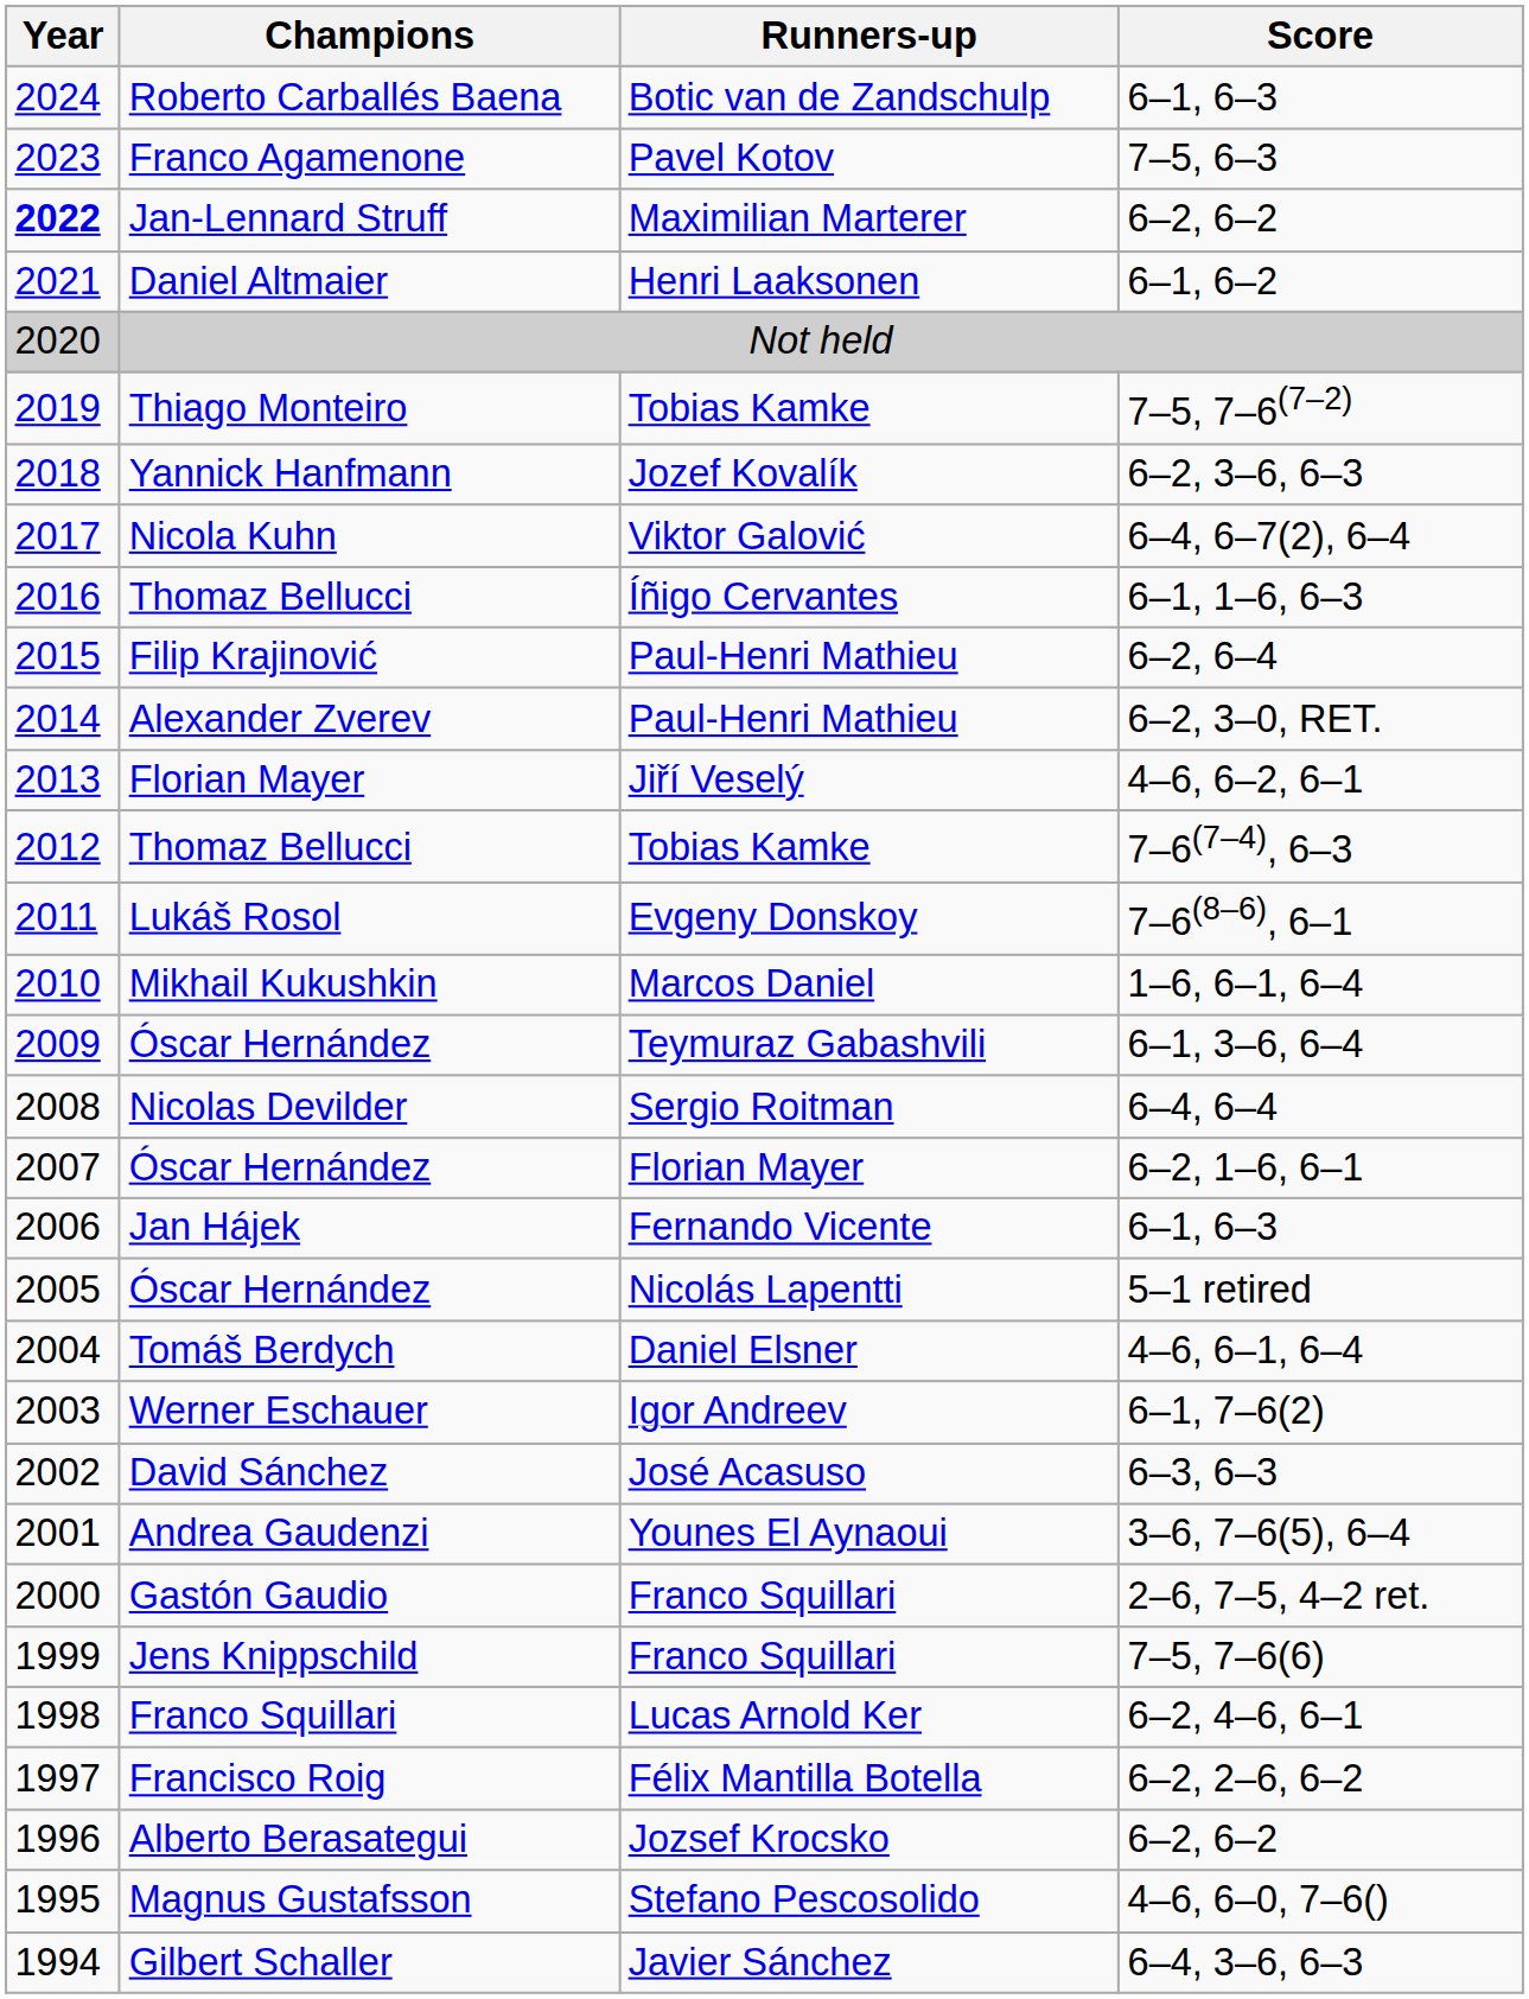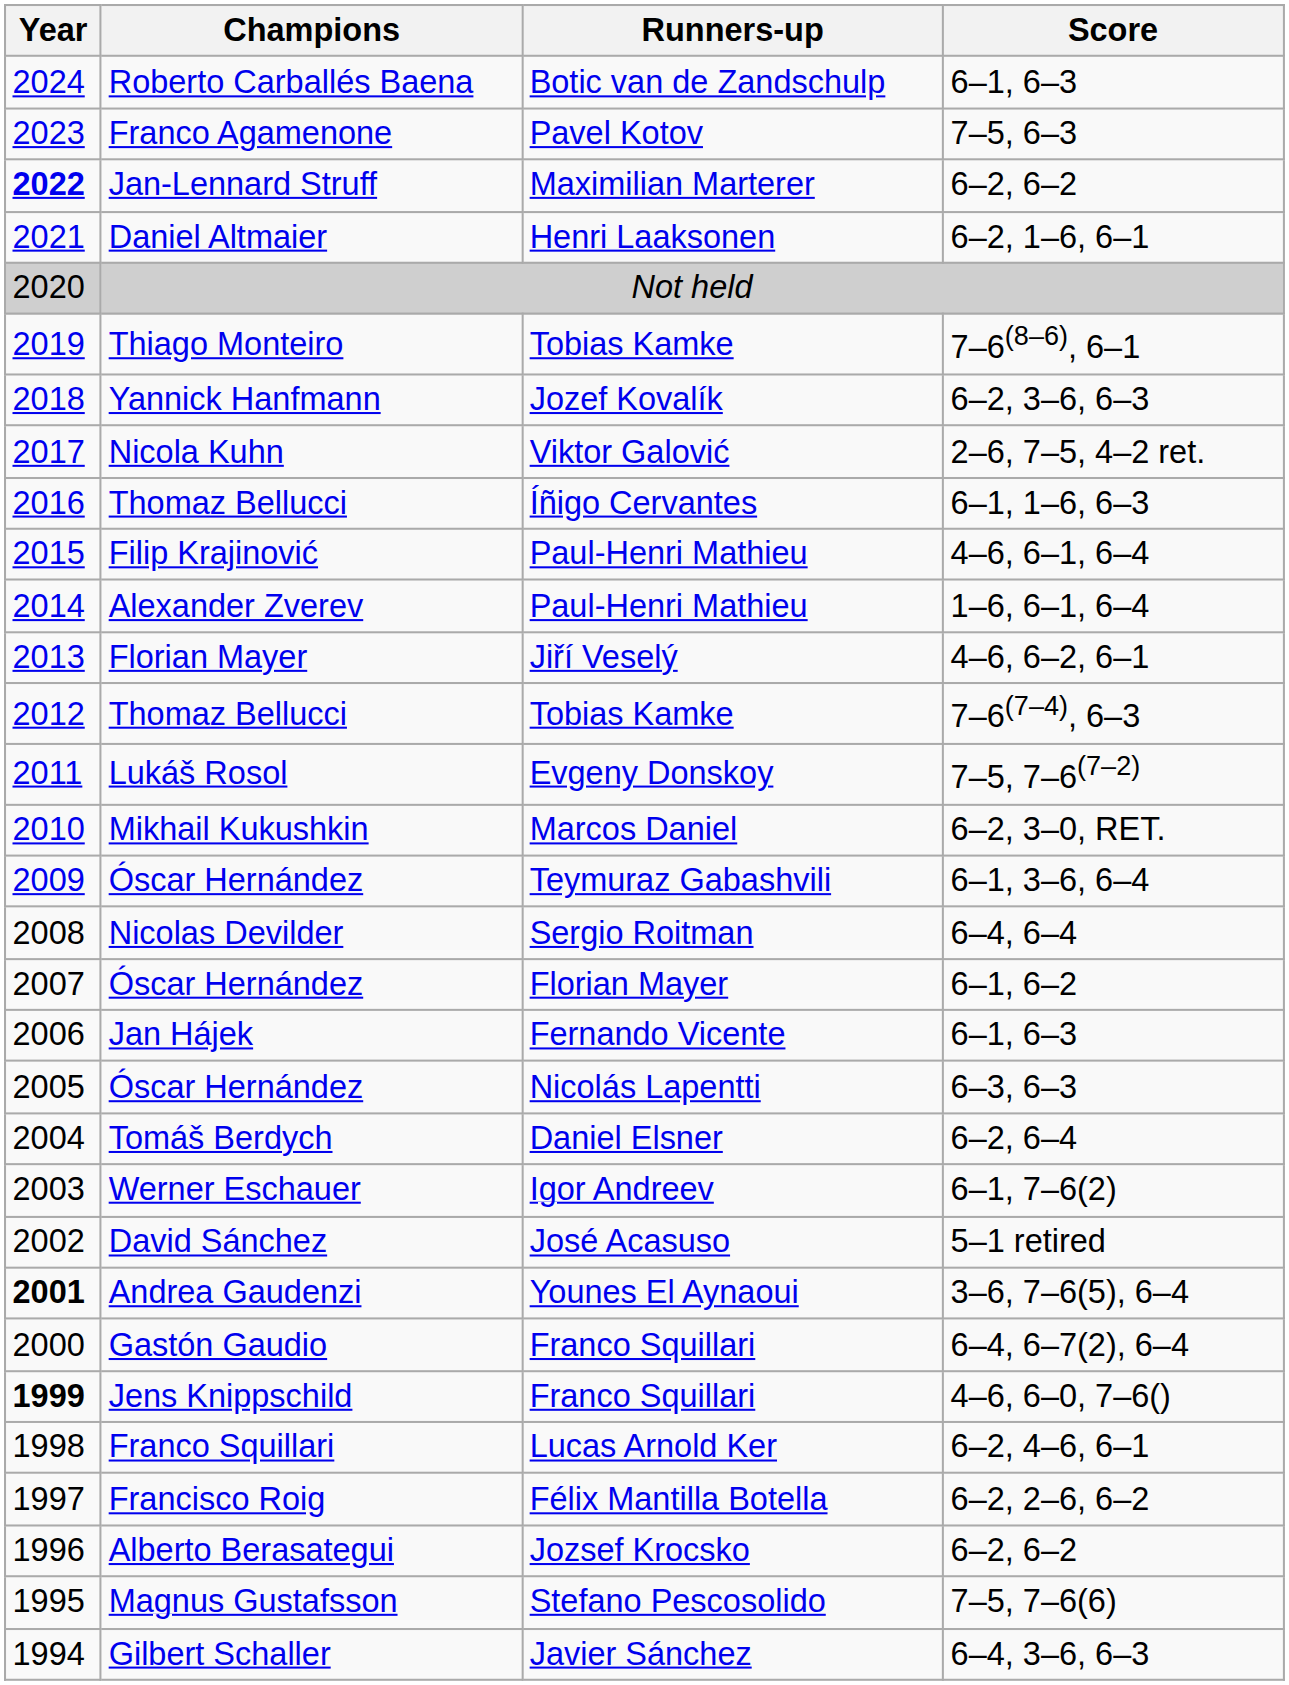 <table class="wikitable">
 <tr>
 <th style="width:40px">Year</th>
 <th style="width:200px">Champions</th>
 <th style="width:200px">Runners-up</th>
 <th style="width:160px" class="unsortable">Score</th>
 </tr>
 <tr>
 <td><a href='#'>2024</a></td>
 <td> <a href='#'>Roberto Carballés Baena</a></td>
 <td> <a href='#'>Botic van de Zandschulp</a></td>
 <td>6–1, 6–3</td>
 </tr>
 <tr>
 <td><a href='#'>2023</a></td>
 <td> <a href='#'>Franco Agamenone</a></td>
 <td> <a href='#'>Pavel Kotov</a></td>
 <td>7–5, 6–3</td>
 </tr>
 <tr>
 <td><strong><a href='#'>2022</a></strong></td>
 <td> <a href='#'>Jan-Lennard Struff</a></td>
 <td> <a href='#'>Maximilian Marterer</a></td>
 <td>6–2, 6–2</td>
 </tr>
 <tr>
 <td><a href='#'>2021</a></td>
 <td> <a href='#'>Daniel Altmaier</a></td>
 <td> <a href='#'>Henri Laaksonen</a></td>
-<td>6–1, 6–2</td>
+<td>6–2, 1–6, 6–1</td>
 </tr>
 <tr>
 <td style="background:#cfcfcf">2020</td>
 <td colspan=3 align=center style="background:#cfcfcf"><em>Not held</em></td>
 </tr>
 <tr>
 <td><a href='#'>2019</a></td>
 <td> <a href='#'>Thiago Monteiro</a></td>
 <td> <a href='#'>Tobias Kamke</a></td>
-<td>7–5, 7–6<sup>(7–2)</sup></td>
+<td>7–6<sup>(8–6)</sup>, 6–1</td>
 </tr>
 <tr>
 <td><a href='#'>2018</a></td>
 <td> <a href='#'>Yannick Hanfmann</a></td>
 <td> <a href='#'>Jozef Kovalík</a></td>
 <td>6–2, 3–6, 6–3</td>
 </tr>
 <tr>
 <td><a href='#'>2017</a></td>
 <td> <a href='#'>Nicola Kuhn</a></td>
 <td> <a href='#'>Viktor Galović</a></td>
-<td>6–4, 6–7(2), 6–4</td>
+<td>2–6, 7–5, 4–2 ret.</td>
 </tr>
 <tr>
 <td><a href='#'>2016</a></td>
 <td> <a href='#'>Thomaz Bellucci</a></td>
 <td> <a href='#'>Íñigo Cervantes</a></td>
 <td>6–1, 1–6, 6–3</td>
 </tr>
 <tr>
 <td><a href='#'>2015</a></td>
 <td> <a href='#'>Filip Krajinović</a></td>
 <td> <a href='#'>Paul-Henri Mathieu</a></td>
-<td>6–2, 6–4</td>
+<td>4–6, 6–1, 6–4</td>
 </tr>
 <tr>
 <td><a href='#'>2014</a></td>
 <td> <a href='#'>Alexander Zverev</a></td>
 <td> <a href='#'>Paul-Henri Mathieu</a></td>
-<td>6–2, 3–0, RET.</td>
+<td>1–6, 6–1, 6–4</td>
 </tr>
 <tr>
 <td><a href='#'>2013</a></td>
 <td> <a href='#'>Florian Mayer</a></td>
 <td> <a href='#'>Jiří Veselý</a></td>
 <td>4–6, 6–2, 6–1</td>
 </tr>
 <tr>
 <td><a href='#'>2012</a></td>
 <td> <a href='#'>Thomaz Bellucci</a></td>
 <td> <a href='#'>Tobias Kamke</a></td>
 <td>7–6<sup>(7–4)</sup>, 6–3</td>
 </tr>
 <tr>
 <td><a href='#'>2011</a></td>
 <td> <a href='#'>Lukáš Rosol</a></td>
 <td> <a href='#'>Evgeny Donskoy</a></td>
-<td>7–6<sup>(8–6)</sup>, 6–1</td>
+<td>7–5, 7–6<sup>(7–2)</sup></td>
 </tr>
 <tr>
 <td><a href='#'>2010</a></td>
 <td> <a href='#'>Mikhail Kukushkin</a></td>
 <td> <a href='#'>Marcos Daniel</a></td>
-<td>1–6, 6–1, 6–4</td>
+<td>6–2, 3–0, RET.</td>
 </tr>
 <tr>
 <td><a href='#'>2009</a></td>
 <td> <a href='#'>Óscar Hernández</a></td>
 <td> <a href='#'>Teymuraz Gabashvili</a></td>
 <td>6–1, 3–6, 6–4</td>
 </tr>
 <tr>
 <td>2008</td>
 <td> <a href='#'>Nicolas Devilder</a></td>
 <td> <a href='#'>Sergio Roitman</a></td>
 <td>6–4, 6–4</td>
 </tr>
 <tr>
 <td>2007</td>
 <td> <a href='#'>Óscar Hernández</a></td>
 <td> <a href='#'>Florian Mayer</a></td>
-<td>6–2, 1–6, 6–1</td>
+<td>6–1, 6–2</td>
 </tr>
 <tr>
 <td>2006</td>
 <td> <a href='#'>Jan Hájek</a></td>
 <td> <a href='#'>Fernando Vicente</a></td>
 <td>6–1, 6–3</td>
 </tr>
 <tr>
 <td>2005</td>
 <td> <a href='#'>Óscar Hernández</a></td>
 <td> <a href='#'>Nicolás Lapentti</a></td>
-<td>5–1 retired</td>
+<td>6–3, 6–3</td>
 </tr>
 <tr>
 <td>2004</td>
 <td> <a href='#'>Tomáš Berdych</a></td>
 <td> <a href='#'>Daniel Elsner</a></td>
-<td>4–6, 6–1, 6–4</td>
+<td>6–2, 6–4</td>
 </tr>
 <tr>
 <td>2003</td>
 <td> <a href='#'>Werner Eschauer</a></td>
 <td> <a href='#'>Igor Andreev</a></td>
 <td>6–1, 7–6(2)</td>
 </tr>
 <tr>
 <td>2002</td>
 <td> <a href='#'>David Sánchez</a></td>
 <td> <a href='#'>José Acasuso</a></td>
-<td>6–3, 6–3</td>
+<td>5–1 retired</td>
 </tr>
 <tr>
-<td>2001</td>
+<td><strong>2001</strong></td>
 <td> <a href='#'>Andrea Gaudenzi</a></td>
 <td> <a href='#'>Younes El Aynaoui</a></td>
 <td>3–6, 7–6(5), 6–4</td>
 </tr>
 <tr>
 <td>2000</td>
 <td> <a href='#'>Gastón Gaudio</a></td>
 <td> <a href='#'>Franco Squillari</a></td>
-<td>2–6, 7–5, 4–2 ret.</td>
+<td>6–4, 6–7(2), 6–4</td>
 </tr>
 <tr>
-<td>1999</td>
+<td><strong>1999</strong></td>
 <td> <a href='#'>Jens Knippschild</a></td>
 <td> <a href='#'>Franco Squillari</a></td>
-<td>7–5, 7–6(6)</td>
+<td>4–6, 6–0, 7–6()</td>
 </tr>
 <tr>
 <td>1998</td>
 <td> <a href='#'>Franco Squillari</a></td>
 <td> <a href='#'>Lucas Arnold Ker</a></td>
 <td>6–2, 4–6, 6–1</td>
 </tr>
 <tr>
 <td>1997</td>
 <td> <a href='#'>Francisco Roig</a></td>
 <td> <a href='#'>Félix Mantilla Botella</a></td>
 <td>6–2, 2–6, 6–2</td>
 </tr>
 <tr>
 <td>1996</td>
 <td> <a href='#'>Alberto Berasategui</a></td>
 <td> <a href='#'>Jozsef Krocsko</a></td>
 <td>6–2, 6–2</td>
 </tr>
 <tr>
 <td>1995</td>
 <td> <a href='#'>Magnus Gustafsson</a></td>
 <td> <a href='#'>Stefano Pescosolido</a></td>
-<td>4–6, 6–0, 7–6()</td>
+<td>7–5, 7–6(6)</td>
 </tr>
 <tr>
 <td>1994</td>
 <td> <a href='#'>Gilbert Schaller</a></td>
 <td> <a href='#'>Javier Sánchez</a></td>
 <td>6–4, 3–6, 6–3</td>
 </tr>
 </table>
